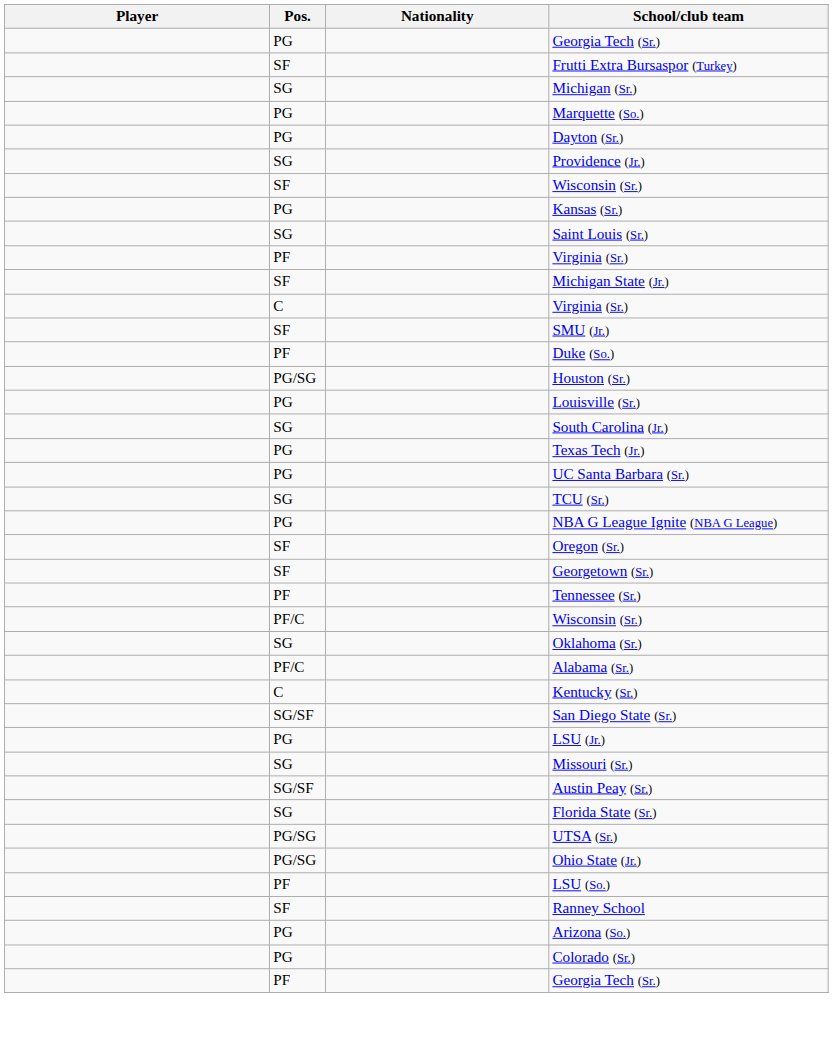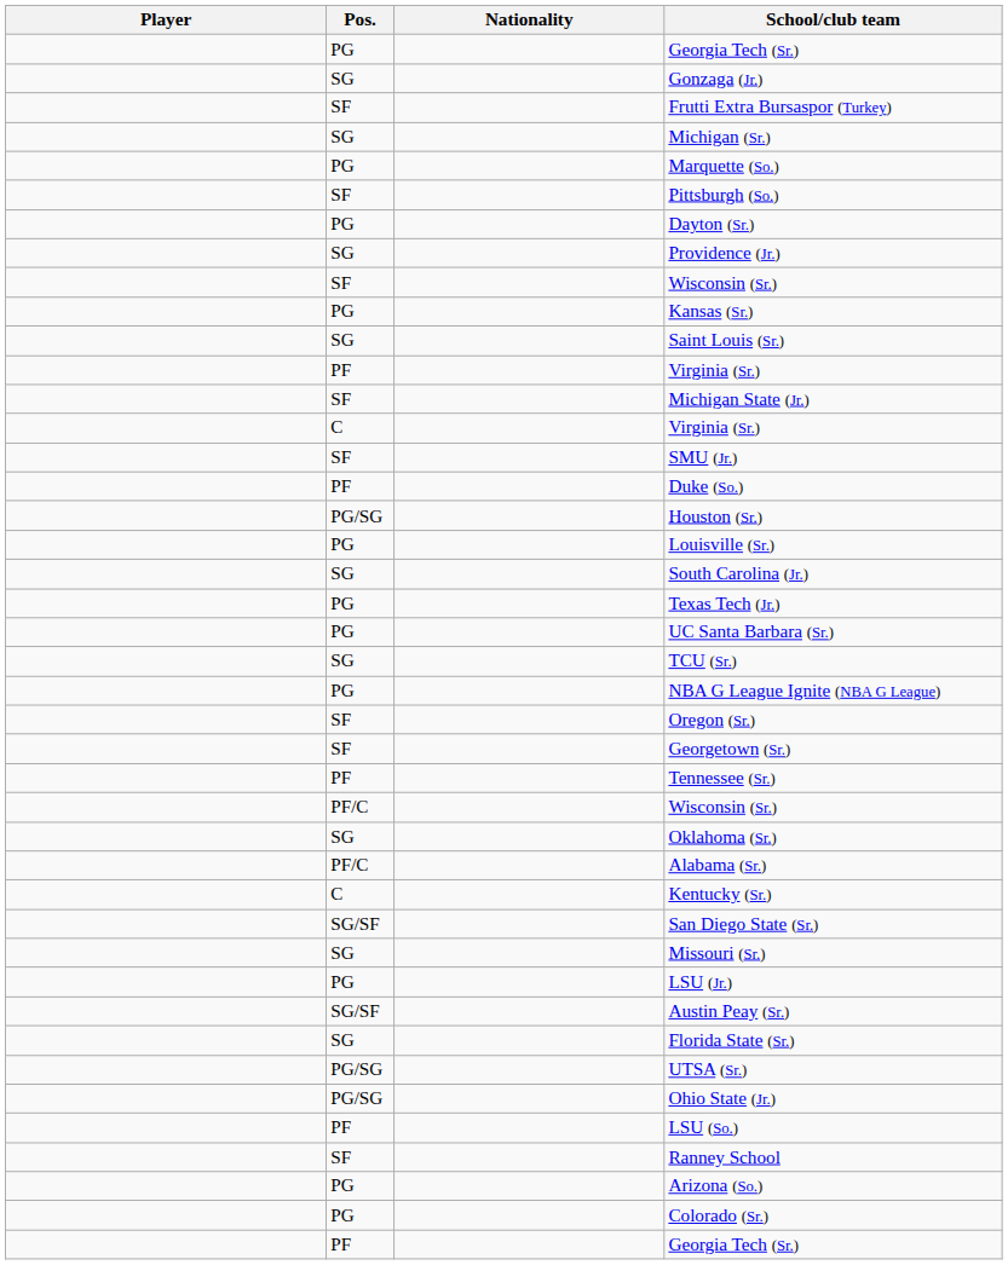 <table class="wikitable sortable">
 <tr>
 <th style="width:19%;">Player</th>
 <th style="width:1%;">Pos.</th>
 <th style="width:16%;">Nationality</th>
 <th style="width:20%;">School/club team</th>
 </tr>
 <tr>
 <td></td>
 <td>PG</td>
 <td></td>
 <td><a href='#'>Georgia Tech</a> <small>(<a href='#'>Sr.</a>)</small></td>
+</tr>
+<tr>
+<td></td>
+<td>SG</td>
+<td></td>
+<td><a href='#'>Gonzaga</a> <small>(<a href='#'>Jr.</a>)</small></td>
 </tr>
 <tr>
 <td></td>
 <td>SF</td>
 <td></td>
 <td><a href='#'>Frutti Extra Bursaspor</a> <small>(<a href='#'>Turkey</a>)</small></td>
 </tr>
 <tr>
 <td></td>
 <td>SG</td>
 <td></td>
 <td><a href='#'>Michigan</a> <small>(<a href='#'>Sr.</a>)</small></td>
 </tr>
 <tr>
 <td></td>
 <td>PG</td>
 <td></td>
 <td><a href='#'>Marquette</a> <small>(<a href='#'>So.</a>)</small></td>
+</tr>
+<tr>
+<td></td>
+<td>SF</td>
+<td></td>
+<td><a href='#'>Pittsburgh</a> <small>(<a href='#'>So.</a>)</small></td>
 </tr>
 <tr>
 <td></td>
 <td>PG</td>
 <td></td>
 <td><a href='#'>Dayton</a> <small>(<a href='#'>Sr.</a>)</small></td>
 </tr>
 <tr>
 <td></td>
 <td>SG</td>
 <td></td>
 <td><a href='#'>Providence</a> <small>(<a href='#'>Jr.</a>)</small></td>
 </tr>
 <tr>
 <td></td>
 <td>SF</td>
 <td></td>
 <td><a href='#'>Wisconsin</a> <small>(<a href='#'>Sr.</a>)</small></td>
 </tr>
 <tr>
 <td></td>
 <td>PG</td>
 <td></td>
 <td><a href='#'>Kansas</a> <small>(<a href='#'>Sr.</a>)</small></td>
 </tr>
 <tr>
 <td></td>
 <td>SG</td>
 <td></td>
 <td><a href='#'>Saint Louis</a> <small>(<a href='#'>Sr.</a>)</small></td>
 </tr>
 <tr>
 <td></td>
 <td>PF</td>
 <td></td>
 <td><a href='#'>Virginia</a> <small>(<a href='#'>Sr.</a>)</small></td>
 </tr>
 <tr>
 <td></td>
 <td>SF</td>
 <td></td>
 <td><a href='#'>Michigan State</a> <small>(<a href='#'>Jr.</a>)</small></td>
 </tr>
 <tr>
 <td></td>
 <td>C</td>
 <td></td>
 <td><a href='#'>Virginia</a> <small>(<a href='#'>Sr.</a>)</small></td>
 </tr>
 <tr>
 <td></td>
 <td>SF</td>
 <td></td>
 <td><a href='#'>SMU</a> <small>(<a href='#'>Jr.</a>)</small></td>
 </tr>
 <tr>
 <td></td>
 <td>PF</td>
 <td></td>
 <td><a href='#'>Duke</a> <small>(<a href='#'>So.</a>)</small></td>
 </tr>
 <tr>
 <td></td>
 <td>PG/SG</td>
 <td></td>
 <td><a href='#'>Houston</a> <small>(<a href='#'>Sr.</a>)</small></td>
 </tr>
 <tr>
 <td></td>
 <td>PG</td>
 <td></td>
 <td><a href='#'>Louisville</a> <small>(<a href='#'>Sr.</a>)</small></td>
 </tr>
 <tr>
 <td></td>
 <td>SG</td>
 <td></td>
 <td><a href='#'>South Carolina</a> <small>(<a href='#'>Jr.</a>)</small></td>
 </tr>
 <tr>
 <td></td>
 <td>PG</td>
 <td></td>
 <td><a href='#'>Texas Tech</a> <small>(<a href='#'>Jr.</a>)</small></td>
 </tr>
 <tr>
 <td></td>
 <td>PG</td>
 <td></td>
 <td><a href='#'>UC Santa Barbara</a> <small>(<a href='#'>Sr.</a>)</small></td>
 </tr>
 <tr>
 <td></td>
 <td>SG</td>
 <td></td>
 <td><a href='#'>TCU</a> <small>(<a href='#'>Sr.</a>)</small></td>
 </tr>
 <tr>
 <td></td>
 <td>PG</td>
 <td></td>
 <td><a href='#'>NBA G League Ignite</a> <small>(<a href='#'>NBA G League</a>)</small></td>
 </tr>
 <tr>
 <td></td>
 <td>SF</td>
 <td></td>
 <td><a href='#'>Oregon</a> <small>(<a href='#'>Sr.</a>)</small></td>
 </tr>
 <tr>
 <td></td>
 <td>SF</td>
 <td></td>
 <td><a href='#'>Georgetown</a> <small>(<a href='#'>Sr.</a>)</small></td>
 </tr>
 <tr>
 <td></td>
 <td>PF</td>
 <td></td>
 <td><a href='#'>Tennessee</a> <small>(<a href='#'>Sr.</a>)</small></td>
 </tr>
 <tr>
 <td></td>
 <td>PF/C</td>
 <td></td>
 <td><a href='#'>Wisconsin</a> <small>(<a href='#'>Sr.</a>)</small></td>
 </tr>
 <tr>
 <td></td>
 <td>SG</td>
 <td></td>
 <td><a href='#'>Oklahoma</a> <small>(<a href='#'>Sr.</a>)</small></td>
 </tr>
 <tr>
 <td></td>
 <td>PF/C</td>
 <td></td>
 <td><a href='#'>Alabama</a> <small>(<a href='#'>Sr.</a>)</small></td>
 </tr>
 <tr>
 <td></td>
 <td>C</td>
 <td></td>
 <td><a href='#'>Kentucky</a> <small>(<a href='#'>Sr.</a>)</small></td>
 </tr>
 <tr>
 <td></td>
 <td>SG/SF</td>
 <td></td>
 <td><a href='#'>San Diego State</a> <small>(<a href='#'>Sr.</a>)</small></td>
 </tr>
 <tr>
 <td></td>
+<td>SG</td>
+<td></td>
+<td><a href='#'>Missouri</a> <small>(<a href='#'>Sr.</a>)</small></td>
+</tr>
+<tr>
+<td></td>
 <td>PG</td>
 <td></td>
 <td><a href='#'>LSU</a> <small>(<a href='#'>Jr.</a>)</small></td>
-</tr>
-<tr>
-<td></td>
-<td>SG</td>
-<td></td>
-<td><a href='#'>Missouri</a> <small>(<a href='#'>Sr.</a>)</small></td>
 </tr>
 <tr>
 <td></td>
 <td>SG/SF</td>
 <td></td>
 <td><a href='#'>Austin Peay</a> <small>(<a href='#'>Sr.</a>)</small></td>
 </tr>
 <tr>
 <td></td>
 <td>SG</td>
 <td></td>
 <td><a href='#'>Florida State</a> <small>(<a href='#'>Sr.</a>)</small></td>
 </tr>
 <tr>
 <td></td>
 <td>PG/SG</td>
 <td></td>
 <td><a href='#'>UTSA</a> <small>(<a href='#'>Sr.</a>)</small></td>
 </tr>
 <tr>
 <td></td>
 <td>PG/SG</td>
 <td></td>
 <td><a href='#'>Ohio State</a> <small>(<a href='#'>Jr.</a>)</small></td>
 </tr>
 <tr>
 <td></td>
 <td>PF</td>
 <td></td>
 <td><a href='#'>LSU</a> <small>(<a href='#'>So.</a>)</small></td>
 </tr>
 <tr>
 <td></td>
 <td>SF</td>
 <td></td>
 <td><a href='#'>Ranney School</a></td>
 </tr>
 <tr>
 <td></td>
 <td>PG</td>
 <td></td>
 <td><a href='#'>Arizona</a> <small>(<a href='#'>So.</a>)</small></td>
 </tr>
 <tr>
 <td></td>
 <td>PG</td>
 <td></td>
 <td><a href='#'>Colorado</a> <small>(<a href='#'>Sr.</a>)</small></td>
 </tr>
 <tr>
 <td></td>
 <td>PF</td>
 <td></td>
 <td><a href='#'>Georgia Tech</a> <small>(<a href='#'>Sr.</a>)</small></td>
 </tr>
 </table>
